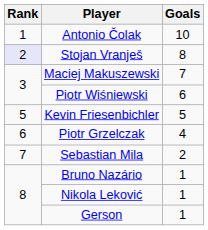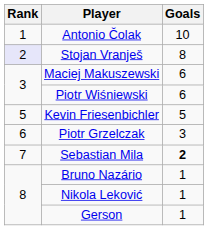 <table class="wikitable" style="text-align: center">
 <tr>
 <th>Rank</th>
 <th>Player</th>
 <th>Goals</th>
 </tr>
 <tr>
 <td>1</td>
 <td><a href='#'>Antonio Čolak</a></td>
 <td>10</td>
 </tr>
 <tr>
 <td style="background: lavender;">2</td>
 <td><a href='#'>Stojan Vranješ</a></td>
 <td>8</td>
 </tr>
 <tr>
 <td rowspan=2>3</td>
 <td><a href='#'>Maciej Makuszewski</a></td>
-<td>7</td>
+<td>6</td>
 </tr>
 <tr>
 <td><a href='#'>Piotr Wiśniewski</a></td>
 <td>6</td>
 </tr>
 <tr>
 <td>5</td>
 <td><a href='#'>Kevin Friesenbichler</a></td>
 <td>5</td>
 </tr>
 <tr>
 <td>6</td>
 <td><a href='#'>Piotr Grzelczak</a></td>
-<td>4</td>
+<td>3</td>
 </tr>
 <tr>
 <td>7</td>
 <td><a href='#'>Sebastian Mila</a></td>
-<td>2</td>
+<td><strong>2</strong></td>
 </tr>
 <tr>
 <td rowspan=3>8</td>
 <td><a href='#'>Bruno Nazário</a></td>
 <td>1</td>
 </tr>
 <tr>
 <td><a href='#'>Nikola Leković</a></td>
 <td>1</td>
 </tr>
 <tr>
 <td><a href='#'>Gerson</a></td>
 <td>1</td>
 </tr>
 </table>
